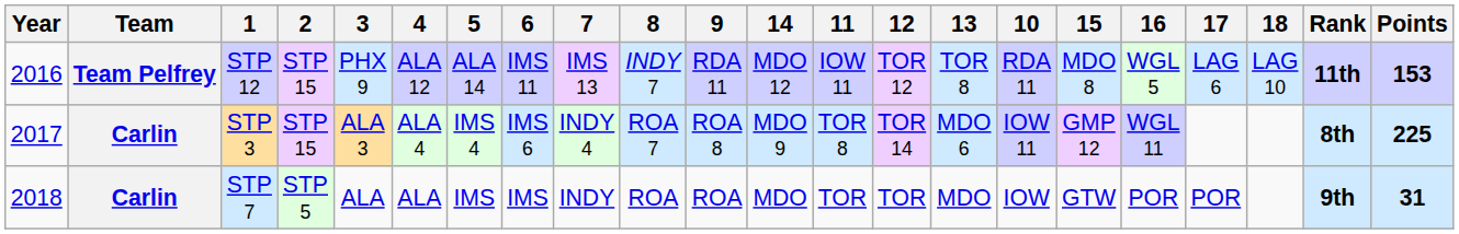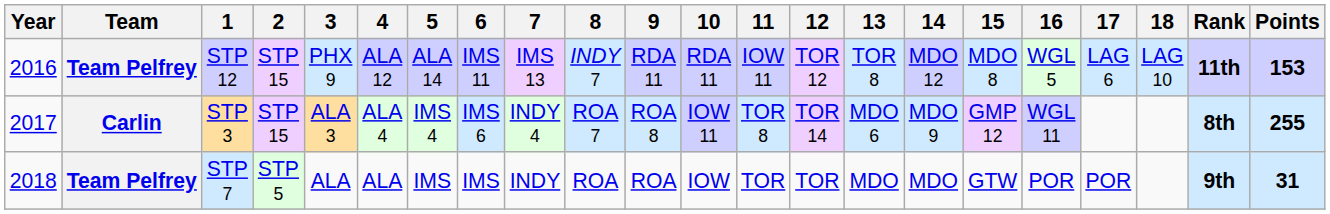 <table class="wikitable" style="text-align:center; font-size:90%">
 <tr>
 <th>Year</th>
 <th>Team</th>
 <th>1</th>
 <th>2</th>
 <th>3</th>
 <th>4</th>
 <th>5</th>
 <th>6</th>
 <th>7</th>
 <th>8</th>
 <th>9</th>
-<th>14</th>
+<th>10</th>
 <th>11</th>
 <th>12</th>
 <th>13</th>
-<th>10</th>
+<th>14</th>
 <th>15</th>
 <th>16</th>
 <th>17</th>
 <th>18</th>
 <th>Rank</th>
 <th>Points</th>
 </tr>
 <tr>
 <td><a href='#'>2016</a></td>
 <th><a href='#'>Team Pelfrey</a></th>
 <td style="background:#CFCFFF;"><a href='#'>STP</a><br><small>12</small></td>
 <td style="background:#EFCFFF;"><a href='#'>STP</a><br><small>15</small></td>
 <td style="background:#CFEAFF;"><a href='#'>PHX</a><br><small>9</small></td>
 <td style="background:#CFCFFF;"><a href='#'>ALA</a><br><small>12</small></td>
 <td style="background:#CFCFFF;"><a href='#'>ALA</a><br><small>14</small></td>
 <td style="background:#CFCFFF;"><a href='#'>IMS</a><br><small>11</small></td>
 <td style="background:#EFCFFF;"><a href='#'>IMS</a><br><small>13</small></td>
 <td style="background:#CFEAFF;"><em><a href='#'>INDY</a></em><br><small>7</small></td>
 <td style="background:#CFCFFF;"><a href='#'>RDA</a><br><small>11</small></td>
-<td style="background:#CFCFFF;"><a href='#'>MDO</a><br><small>12</small></td>
+<td style="background:#CFCFFF;"><a href='#'>RDA</a><br><small>11</small></td>
 <td style="background:#CFCFFF;"><a href='#'>IOW</a><br><small>11</small></td>
 <td style="background:#EFCFFF;"><a href='#'>TOR</a><br><small>12</small></td>
 <td style="background:#CFEAFF;"><a href='#'>TOR</a><br><small>8</small></td>
-<td style="background:#CFCFFF;"><a href='#'>RDA</a><br><small>11</small></td>
+<td style="background:#CFCFFF;"><a href='#'>MDO</a><br><small>12</small></td>
 <td style="background:#CFEAFF;"><a href='#'>MDO</a><br><small>8</small></td>
 <td style="background:#DFFFDF;"><a href='#'>WGL</a><br><small>5</small></td>
 <td style="background:#CFEAFF;"><a href='#'>LAG</a><br><small>6</small></td>
 <td style="background:#CFEAFF;"><a href='#'>LAG</a><br><small>10</small></td>
 <th style="background:#CFCFFF;">11th</th>
 <th style="background:#CFCFFF;">153</th>
 </tr>
 <tr>
 <td><a href='#'>2017</a></td>
 <th><a href='#'>Carlin</a></th>
 <td style="background:#FFDF9F;"><a href='#'>STP</a><br><small>3</small></td>
 <td style="background:#EFCFFF;"><a href='#'>STP</a><br><small>15</small></td>
 <td style="background:#FFDF9F;"><a href='#'>ALA</a><br><small>3</small></td>
 <td style="background:#DFFFDF;"><a href='#'>ALA</a><br><small>4</small></td>
 <td style="background:#DFFFDF;"><a href='#'>IMS</a><br><small>4</small></td>
 <td style="background:#CFEAFF;"><a href='#'>IMS</a><br><small>6</small></td>
 <td style="background:#DFFFDF;"><a href='#'>INDY</a><br><small>4</small></td>
 <td style="background:#CFEAFF;"><a href='#'>ROA</a><br><small>7</small></td>
 <td style="background:#CFEAFF;"><a href='#'>ROA</a><br><small>8</small></td>
-<td style="background:#CFEAFF;"><a href='#'>MDO</a><br><small>9</small></td>
+<td style="background:#CFCFFF;"><a href='#'>IOW</a><br><small>11</small></td>
 <td style="background:#CFEAFF;"><a href='#'>TOR</a><br><small>8</small></td>
 <td style="background:#EFCFFF;"><a href='#'>TOR</a><br><small>14</small></td>
 <td style="background:#CFEAFF;"><a href='#'>MDO</a><br><small>6</small></td>
-<td style="background:#CFCFFF;"><a href='#'>IOW</a><br><small>11</small></td>
+<td style="background:#CFEAFF;"><a href='#'>MDO</a><br><small>9</small></td>
 <td style="background:#EFCFFF;"><a href='#'>GMP</a><br><small>12</small></td>
 <td style="background:#CFCFFF;"><a href='#'>WGL</a><br><small>11</small></td>
 <td></td>
 <td></td>
 <th style="background:#CFEAFF;">8th</th>
-<th style="background:#CFEAFF;">225</th>
+<th style="background:#CFEAFF;">255</th>
 </tr>
 <tr>
 <td><a href='#'>2018</a></td>
-<th><a href='#'>Carlin</a></th>
+<th><a href='#'>Team Pelfrey</a></th>
 <td style="background:#CFEAFF;"><a href='#'>STP</a><br><small>7</small></td>
 <td style="background:#DFFFDF;"><a href='#'>STP</a><br><small>5</small></td>
 <td><a href='#'>ALA</a><br><small> </small></td>
 <td><a href='#'>ALA</a><br><small> </small></td>
 <td><a href='#'>IMS</a></td>
 <td><a href='#'>IMS</a></td>
 <td><a href='#'>INDY</a></td>
 <td><a href='#'>ROA</a></td>
 <td><a href='#'>ROA</a></td>
-<td><a href='#'>MDO</a></td>
+<td><a href='#'>IOW</a></td>
 <td><a href='#'>TOR</a></td>
 <td><a href='#'>TOR</a></td>
 <td><a href='#'>MDO</a></td>
-<td><a href='#'>IOW</a></td>
+<td><a href='#'>MDO</a></td>
 <td><a href='#'>GTW</a></td>
 <td><a href='#'>POR</a></td>
 <td><a href='#'>POR</a></td>
 <td></td>
 <th style="background:#CFEAFF;">9th</th>
 <th style="background:#CFEAFF;">31</th>
 </tr>
 </table>
